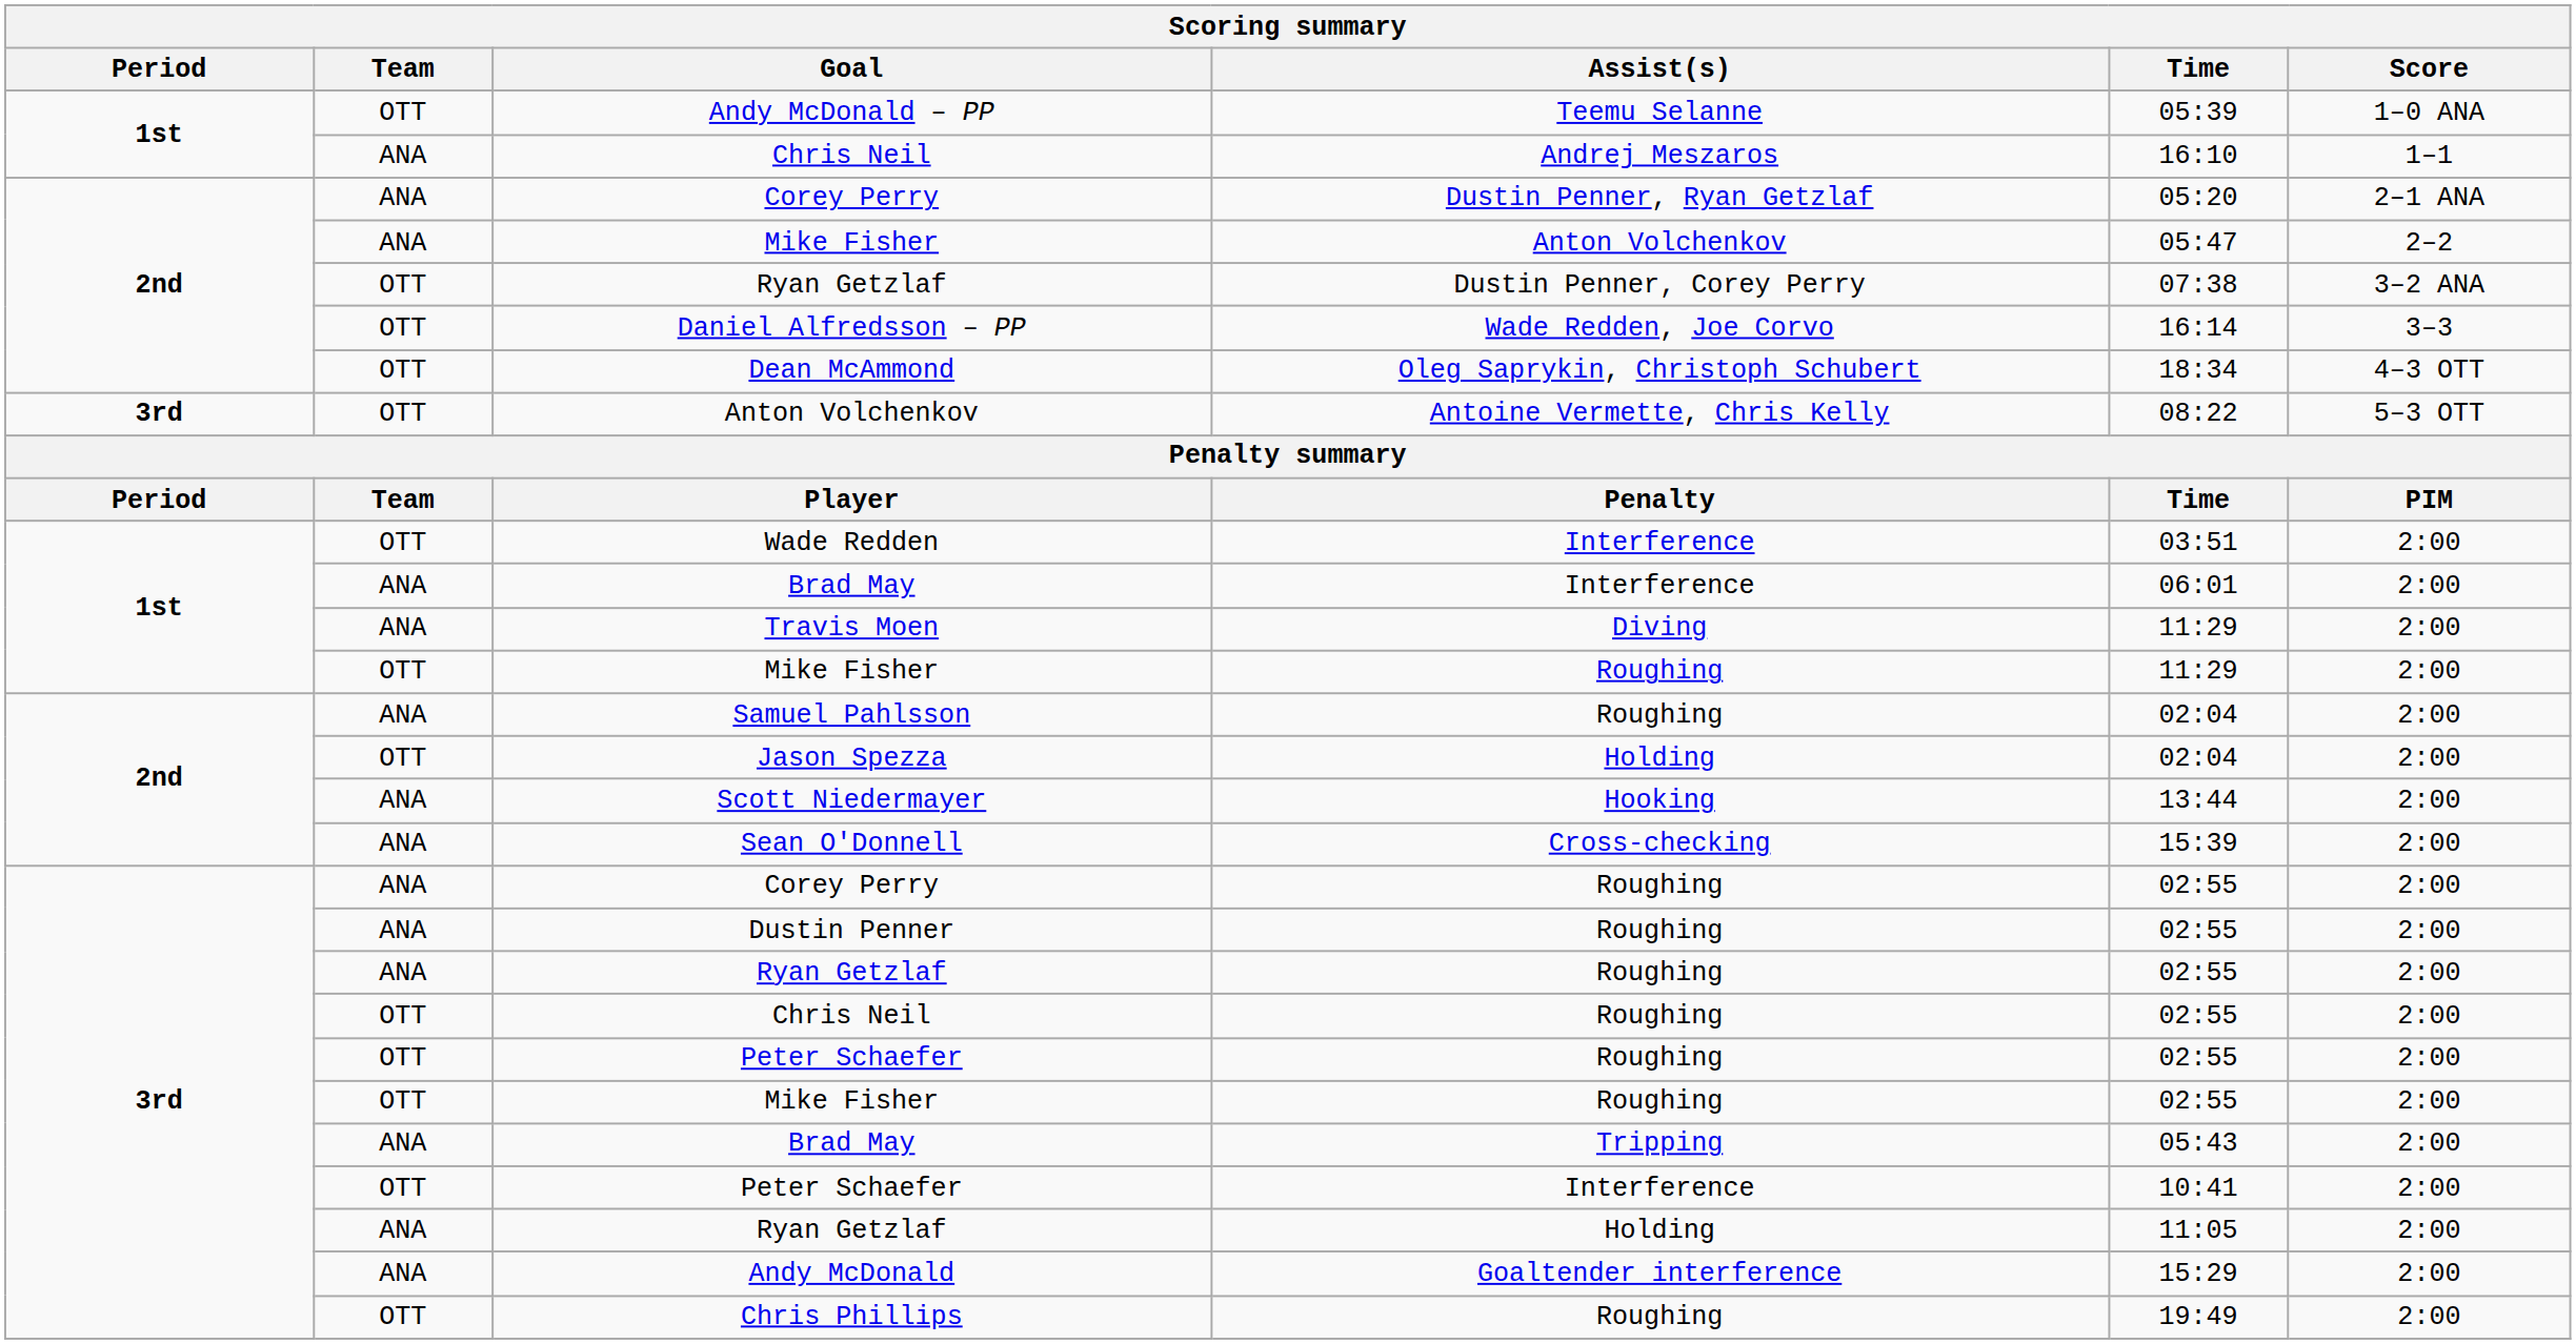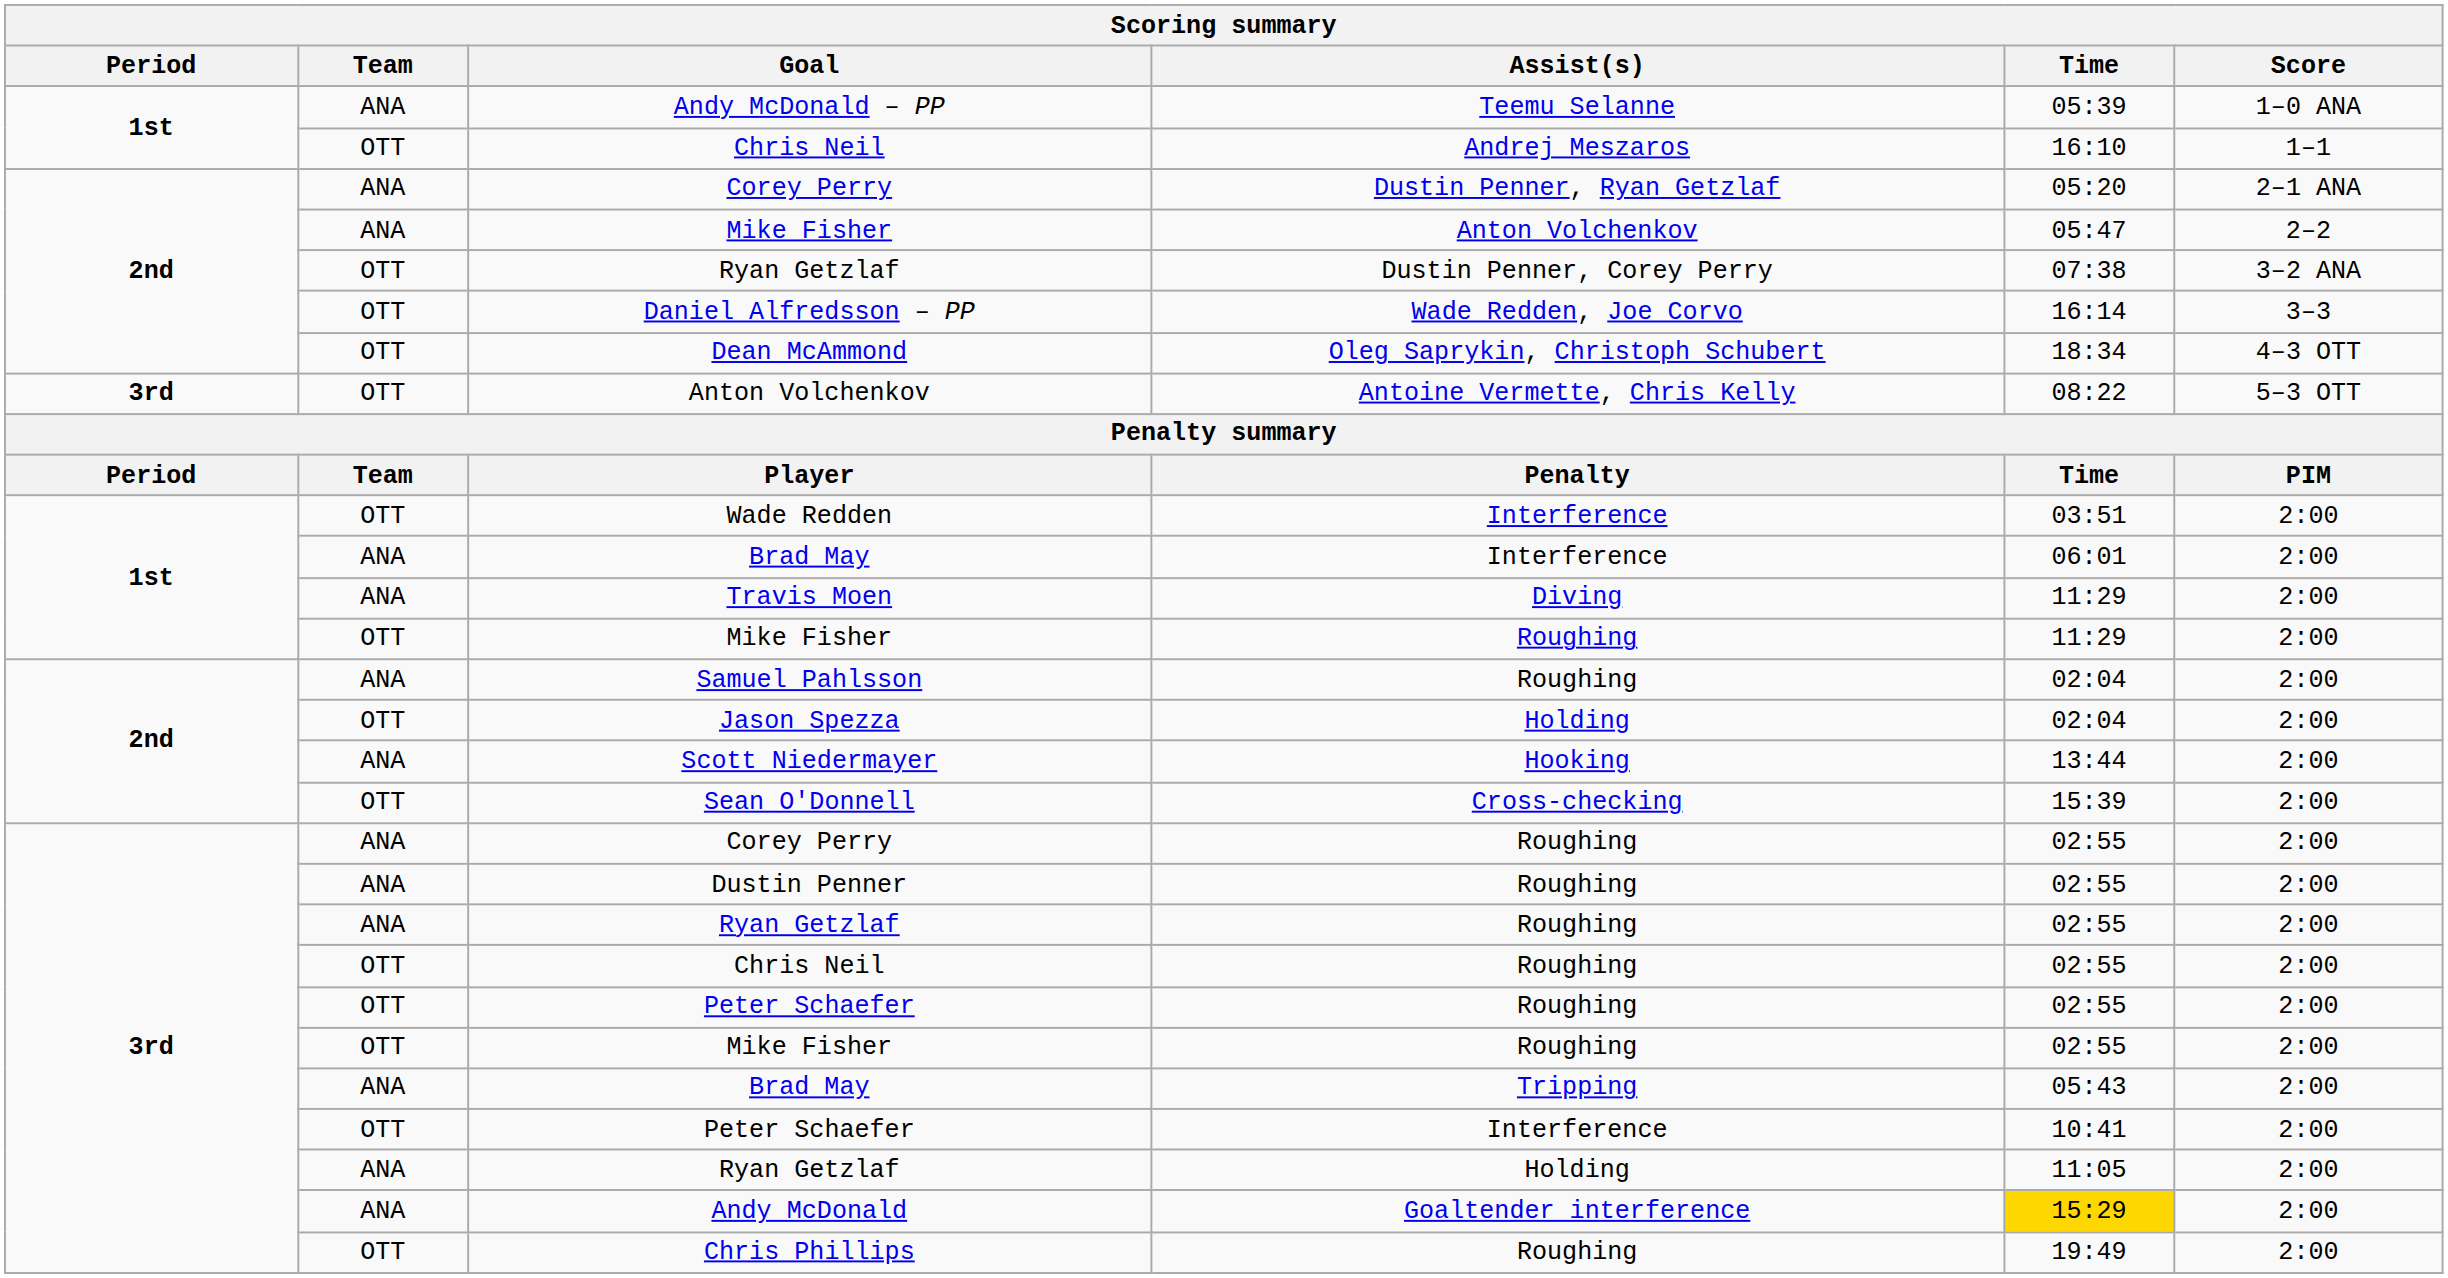 <table style="width:100%;" class="wikitable">
 <tr>
 <th colspan="6">Scoring summary</th>
 </tr>
 <tr>
 <th style="width:12%;">Period</th>
 <th style="width:7%;">Team</th>
 <th style="width:28%;">Goal</th>
 <th style="width:35%;">Assist(s)</th>
 <th style="width:7%;">Time</th>
 <th style="width:11%;">Score</th>
 </tr>
 <tr>
 <td style="text-align:center;" rowspan="2"><strong>1st</strong></td>
-<td style="text-align:center;">OTT</td>
+<td style="text-align:center;">ANA</td>
 <td style="text-align:center;"><a href='#'>Andy McDonald</a> – <em>PP</em></td>
 <td style="text-align:center;"><a href='#'>Teemu Selanne</a></td>
 <td style="text-align:center;">05:39</td>
 <td style="text-align:center;">1–0 ANA</td>
 </tr>
 <tr>
-<td style="text-align:center;">ANA</td>
+<td style="text-align:center;">OTT</td>
 <td style="text-align:center;"><a href='#'>Chris Neil</a></td>
 <td style="text-align:center;"><a href='#'>Andrej Meszaros</a></td>
 <td style="text-align:center;">16:10</td>
 <td style="text-align:center;">1–1</td>
 </tr>
 <tr>
 <td style="text-align:center;" rowspan="5"><strong>2nd</strong></td>
 <td style="text-align:center;">ANA</td>
 <td style="text-align:center;"><a href='#'>Corey Perry</a></td>
 <td style="text-align:center;"><a href='#'>Dustin Penner</a>, <a href='#'>Ryan Getzlaf</a></td>
 <td style="text-align:center;">05:20</td>
 <td style="text-align:center;">2–1 ANA</td>
 </tr>
 <tr>
 <td style="text-align:center;">ANA</td>
 <td style="text-align:center;"><a href='#'>Mike Fisher</a></td>
 <td style="text-align:center;"><a href='#'>Anton Volchenkov</a></td>
 <td style="text-align:center;">05:47</td>
 <td style="text-align:center;">2–2</td>
 </tr>
 <tr>
 <td style="text-align:center;">OTT</td>
 <td style="text-align:center;">Ryan Getzlaf</td>
 <td style="text-align:center;">Dustin Penner, Corey Perry</td>
 <td style="text-align:center;">07:38</td>
 <td style="text-align:center;">3–2 ANA</td>
 </tr>
 <tr>
 <td style="text-align:center;">OTT</td>
 <td style="text-align:center;"><a href='#'>Daniel Alfredsson</a> – <em>PP</em></td>
 <td style="text-align:center;"><a href='#'>Wade Redden</a>, <a href='#'>Joe Corvo</a></td>
 <td style="text-align:center;">16:14</td>
 <td style="text-align:center;">3–3</td>
 </tr>
 <tr>
 <td style="text-align:center;">OTT</td>
 <td style="text-align:center;"><a href='#'>Dean McAmmond</a></td>
 <td style="text-align:center;"><a href='#'>Oleg Saprykin</a>, <a href='#'>Christoph Schubert</a></td>
 <td style="text-align:center;">18:34</td>
 <td style="text-align:center;">4–3 OTT</td>
 </tr>
 <tr>
 <td style="text-align:center;" rowspan="1"><strong>3rd</strong></td>
 <td style="text-align:center;">OTT</td>
 <td style="text-align:center;">Anton Volchenkov</td>
 <td style="text-align:center;"><a href='#'>Antoine Vermette</a>, <a href='#'>Chris Kelly</a></td>
 <td style="text-align:center;">08:22</td>
 <td style="text-align:center;">5–3 OTT</td>
 </tr>
 <tr>
 <th colspan="6">Penalty summary</th>
 </tr>
 <tr>
 <th style="width:12%;">Period</th>
 <th style="width:7%;">Team</th>
 <th style="width:28%;">Player</th>
 <th style="width:35%;">Penalty</th>
 <th style="width:7%;">Time</th>
 <th style="width:11%;">PIM</th>
 </tr>
 <tr style="text-align:center;">
 <td rowspan="4"><strong>1st</strong></td>
 <td>OTT</td>
 <td>Wade Redden</td>
 <td><a href='#'>Interference</a></td>
 <td>03:51</td>
 <td>2:00</td>
 </tr>
 <tr style="text-align:center;">
 <td>ANA</td>
 <td><a href='#'>Brad May</a></td>
 <td>Interference</td>
 <td>06:01</td>
 <td>2:00</td>
 </tr>
 <tr style="text-align:center;">
 <td>ANA</td>
 <td><a href='#'>Travis Moen</a></td>
 <td><a href='#'>Diving</a></td>
 <td>11:29</td>
 <td>2:00</td>
 </tr>
 <tr style="text-align:center;">
 <td>OTT</td>
 <td>Mike Fisher</td>
 <td><a href='#'>Roughing</a></td>
 <td>11:29</td>
 <td>2:00</td>
 </tr>
 <tr style="text-align:center;">
 <td rowspan="4"><strong>2nd</strong></td>
 <td>ANA</td>
 <td><a href='#'>Samuel Pahlsson</a></td>
 <td>Roughing</td>
 <td>02:04</td>
 <td>2:00</td>
 </tr>
 <tr style="text-align:center;">
 <td>OTT</td>
 <td><a href='#'>Jason Spezza</a></td>
 <td><a href='#'>Holding</a></td>
 <td>02:04</td>
 <td>2:00</td>
 </tr>
 <tr style="text-align:center;">
 <td>ANA</td>
 <td><a href='#'>Scott Niedermayer</a></td>
 <td><a href='#'>Hooking</a></td>
 <td>13:44</td>
 <td>2:00</td>
 </tr>
 <tr style="text-align:center;">
-<td>ANA</td>
+<td style="text-align:center;">OTT</td>
 <td><a href='#'>Sean O'Donnell</a></td>
 <td><a href='#'>Cross-checking</a></td>
 <td>15:39</td>
 <td>2:00</td>
 </tr>
 <tr style="text-align:center;">
 <td rowspan="11"><strong>3rd</strong></td>
 <td>ANA</td>
 <td>Corey Perry</td>
 <td>Roughing</td>
 <td>02:55</td>
 <td>2:00</td>
 </tr>
 <tr style="text-align:center;">
 <td>ANA</td>
 <td>Dustin Penner</td>
 <td>Roughing</td>
 <td>02:55</td>
 <td>2:00</td>
 </tr>
 <tr style="text-align:center;">
 <td>ANA</td>
 <td><a href='#'>Ryan Getzlaf</a></td>
 <td>Roughing</td>
 <td>02:55</td>
 <td>2:00</td>
 </tr>
 <tr style="text-align:center;">
 <td>OTT</td>
 <td>Chris Neil</td>
 <td>Roughing</td>
 <td>02:55</td>
 <td>2:00</td>
 </tr>
 <tr style="text-align:center;">
 <td>OTT</td>
 <td><a href='#'>Peter Schaefer</a></td>
 <td>Roughing</td>
 <td>02:55</td>
 <td>2:00</td>
 </tr>
 <tr style="text-align:center;">
 <td>OTT</td>
 <td>Mike Fisher</td>
 <td>Roughing</td>
 <td>02:55</td>
 <td>2:00</td>
 </tr>
 <tr style="text-align:center;">
 <td>ANA</td>
 <td><a href='#'>Brad May</a></td>
 <td><a href='#'>Tripping</a></td>
 <td>05:43</td>
 <td>2:00</td>
 </tr>
 <tr style="text-align:center;">
 <td>OTT</td>
 <td>Peter Schaefer</td>
 <td>Interference</td>
 <td>10:41</td>
 <td>2:00</td>
 </tr>
 <tr style="text-align:center;">
 <td>ANA</td>
 <td>Ryan Getzlaf</td>
 <td>Holding</td>
 <td>11:05</td>
 <td>2:00</td>
 </tr>
 <tr style="text-align:center;">
 <td>ANA</td>
 <td><a href='#'>Andy McDonald</a></td>
 <td><a href='#'>Goaltender interference</a></td>
-<td>15:29</td>
+<td style="background: gold;">15:29</td>
 <td>2:00</td>
 </tr>
 <tr style="text-align:center;">
 <td>OTT</td>
 <td><a href='#'>Chris Phillips</a></td>
 <td>Roughing</td>
 <td>19:49</td>
 <td>2:00</td>
 </tr>
 </table>
